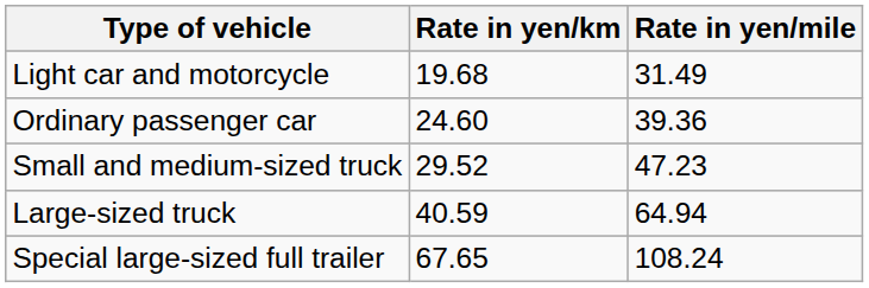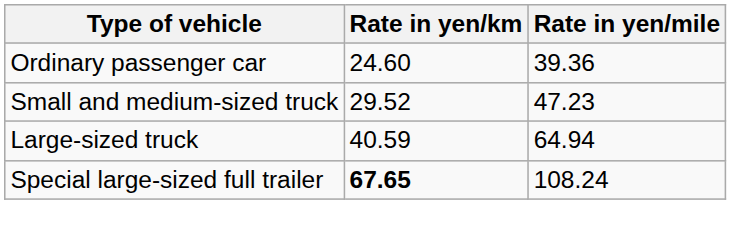 <table class="wikitable">
 <tr>
 <th>Type of vehicle</th>
 <th>Rate in yen/km</th>
 <th>Rate in yen/mile</th>
-</tr>
-<tr>
-<td>Light car and motorcycle</td>
-<td>19.68</td>
-<td>31.49</td>
 </tr>
 <tr>
 <td>Ordinary passenger car</td>
 <td>24.60</td>
 <td>39.36</td>
 </tr>
 <tr>
 <td>Small and medium-sized truck</td>
 <td>29.52</td>
 <td>47.23</td>
 </tr>
 <tr>
 <td>Large-sized truck</td>
 <td>40.59</td>
 <td>64.94</td>
 </tr>
 <tr>
 <td>Special large-sized full trailer</td>
-<td>67.65</td>
+<td><strong>67.65</strong></td>
 <td>108.24</td>
 </tr>
 </table>
